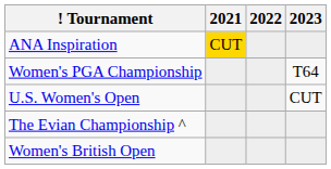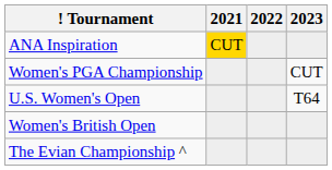 <table class="wikitable" style="font-size:95%;text-align:center;">
 <tr>
 <th>! Tournament</th>
 <th>2021</th>
 <th>2022</th>
 <th>2023</th>
 </tr>
 <tr>
 <td align=left><a href='#'>ANA Inspiration</a></td>
 <td style="background: gold;">CUT</td>
 <td style="background:#eeeeee;"></td>
 <td style="background:#eeeeee;"></td>
 </tr>
 <tr>
 <td align=left><a href='#'>Women's PGA Championship</a></td>
 <td style="background:#eeeeee;"></td>
 <td style="background:#eeeeee;"></td>
-<td>T64</td>
+<td>CUT</td>
 </tr>
 <tr>
 <td align=left><a href='#'>U.S. Women's Open</a></td>
 <td style="background:#eeeeee;"></td>
 <td style="background:#eeeeee;"></td>
-<td>CUT</td>
+<td>T64</td>
+</tr>
+<tr>
+<td align=left><a href='#'>Women's British Open</a></td>
+<td style="background:#eeeeee;"></td>
+<td style="background:#eeeeee;"></td>
+<td style="background:#eeeeee;"></td>
 </tr>
 <tr>
 <td align=left><a href='#'>The Evian Championship</a> ^</td>
 <td style="background:#eeeeee;"></td>
 <td style="background:#eeeeee;"></td>
 <td style="background:#eeeeee;"></td>
 </tr>
-<tr>
-<td align=left><a href='#'>Women's British Open</a></td>
-<td style="background:#eeeeee;"></td>
-<td style="background:#eeeeee;"></td>
-<td style="background:#eeeeee;"></td>
-</tr>
 </table>
